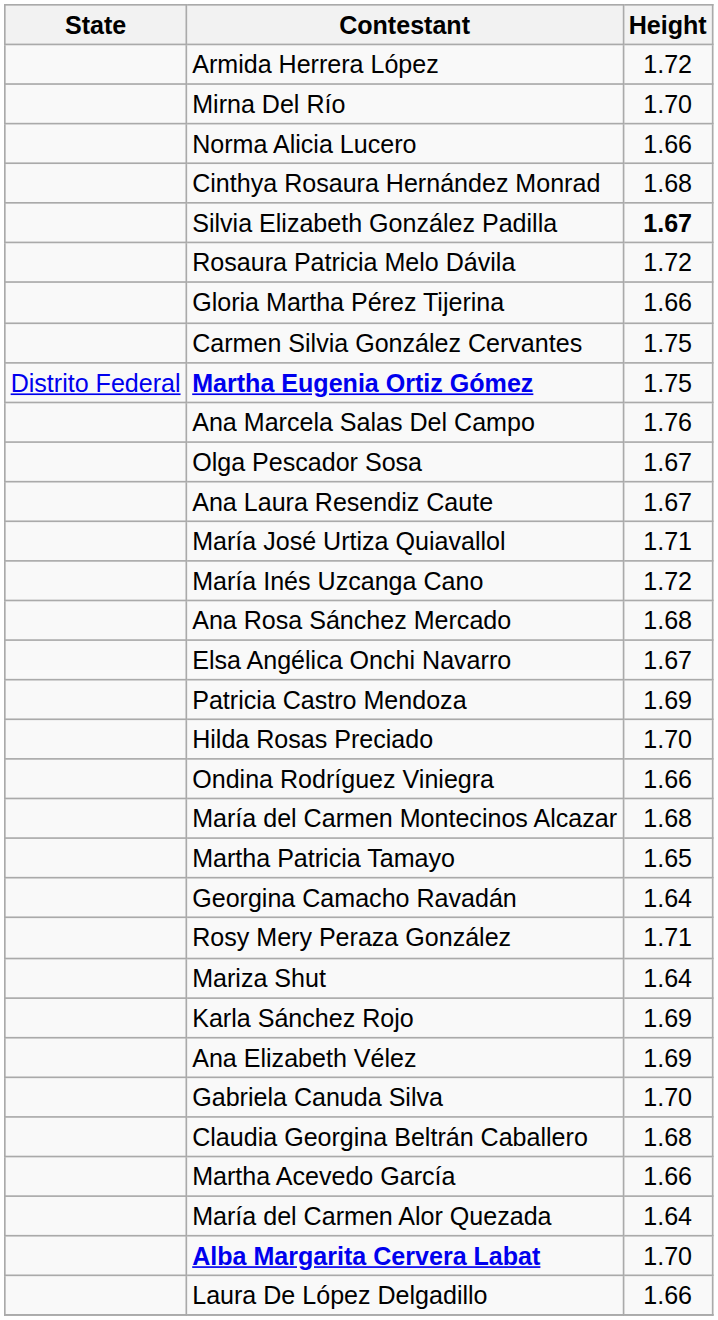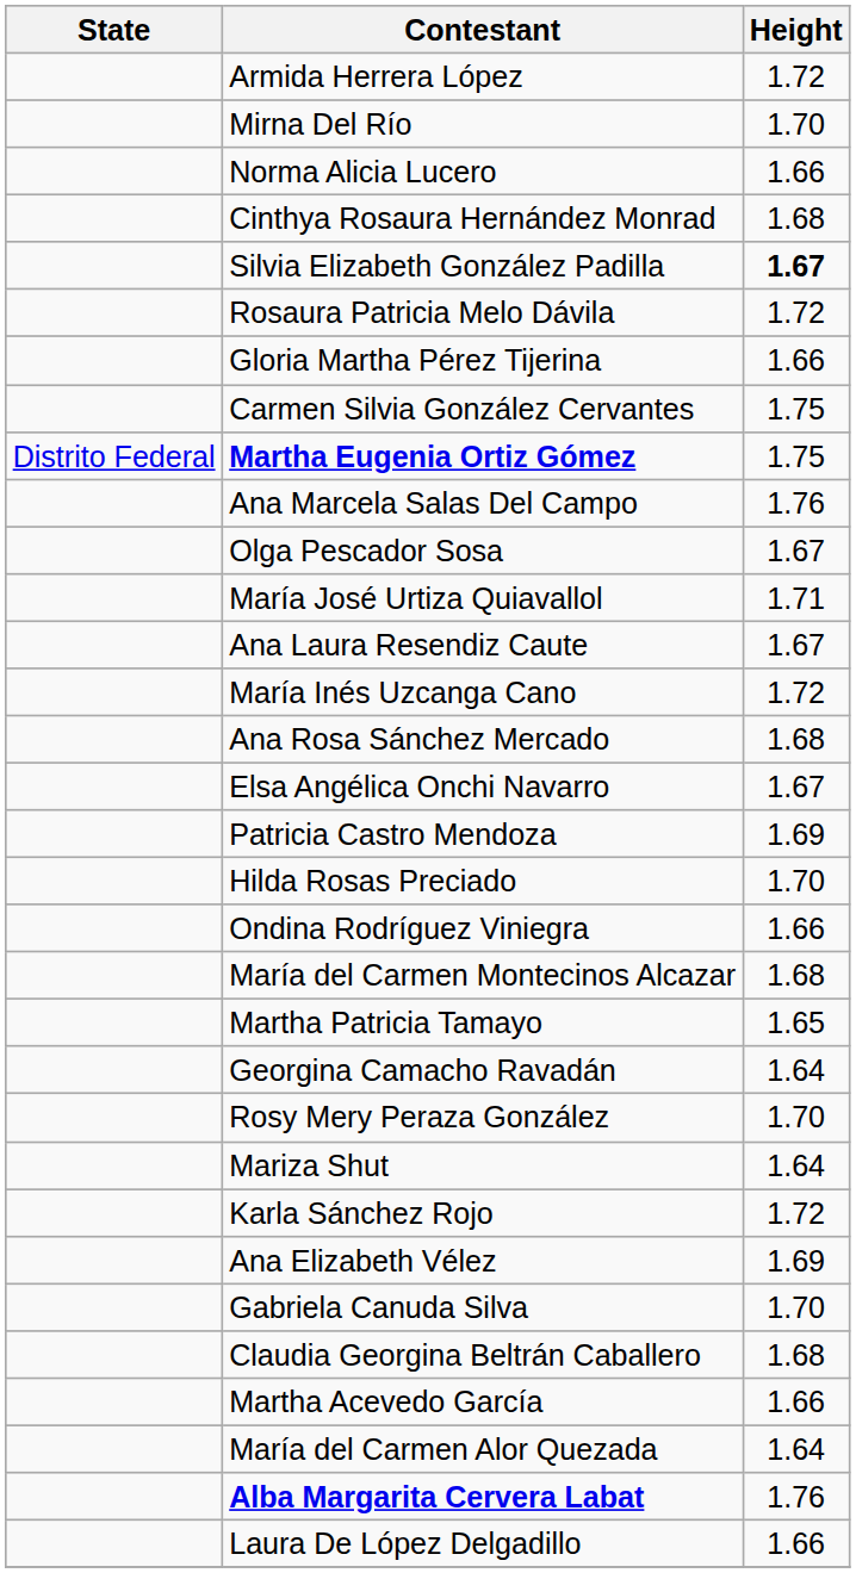 <table class="wikitable sortable" style="font-size: 95%;">
 <tr>
 <th>State</th>
 <th>Contestant</th>
 <th>Height</th>
 </tr>
 <tr>
 <td><strong></strong></td>
 <td>Armida Herrera López</td>
 <td align="center">1.72</td>
 </tr>
 <tr>
 <td><strong></strong></td>
 <td>Mirna Del Río</td>
 <td align="center">1.70</td>
 </tr>
 <tr>
 <td><strong></strong></td>
 <td>Norma Alicia Lucero</td>
 <td align="center">1.66</td>
 </tr>
 <tr>
 <td><strong></strong></td>
 <td>Cinthya Rosaura Hernández Monrad</td>
 <td align="center">1.68</td>
 </tr>
 <tr>
 <td><strong></strong></td>
 <td>Silvia Elizabeth González Padilla</td>
 <td align="center"><strong>1.67</strong></td>
 </tr>
 <tr>
 <td><strong></strong></td>
 <td>Rosaura Patricia Melo Dávila</td>
 <td align="center">1.72</td>
 </tr>
 <tr>
 <td><strong></strong></td>
 <td>Gloria Martha Pérez Tijerina</td>
 <td align="center">1.66</td>
 </tr>
 <tr>
 <td><strong></strong></td>
 <td>Carmen Silvia González Cervantes</td>
 <td align="center">1.75</td>
 </tr>
 <tr>
 <td><strong></strong> <a href='#'>Distrito Federal</a></td>
 <td><strong><a href='#'>Martha Eugenia Ortiz Gómez</a></strong></td>
 <td align="center">1.75</td>
 </tr>
 <tr>
 <td><strong></strong></td>
 <td>Ana Marcela Salas Del Campo</td>
 <td align="center">1.76</td>
 </tr>
 <tr>
 <td><strong></strong></td>
 <td>Olga Pescador Sosa</td>
 <td align="center">1.67</td>
 </tr>
 <tr>
 <td><strong></strong></td>
-<td>Ana Laura Resendiz Caute</td>
-<td align="center">1.67</td>
+<td>María José Urtiza Quiavallol</td>
+<td align="center">1.71</td>
 </tr>
 <tr>
 <td><strong></strong></td>
-<td>María José Urtiza Quiavallol</td>
-<td align="center">1.71</td>
+<td>Ana Laura Resendiz Caute</td>
+<td align="center">1.67</td>
 </tr>
 <tr>
 <td><strong></strong></td>
 <td>María Inés Uzcanga Cano</td>
 <td align="center">1.72</td>
 </tr>
 <tr>
 <td><strong></strong></td>
 <td>Ana Rosa Sánchez Mercado</td>
 <td align="center">1.68</td>
 </tr>
 <tr>
 <td><strong></strong></td>
 <td>Elsa Angélica Onchi Navarro</td>
 <td align="center">1.67</td>
 </tr>
 <tr>
 <td><strong></strong></td>
 <td>Patricia Castro Mendoza</td>
 <td align="center">1.69</td>
 </tr>
 <tr>
 <td><strong></strong></td>
 <td>Hilda Rosas Preciado</td>
 <td align="center">1.70</td>
 </tr>
 <tr>
 <td><strong></strong></td>
 <td>Ondina Rodríguez Viniegra</td>
 <td align="center">1.66</td>
 </tr>
 <tr>
 <td><strong></strong></td>
 <td>María del Carmen Montecinos Alcazar</td>
 <td align="center">1.68</td>
 </tr>
 <tr>
 <td><strong></strong></td>
 <td>Martha Patricia Tamayo</td>
 <td align="center">1.65</td>
 </tr>
 <tr>
 <td><strong></strong></td>
 <td>Georgina Camacho Ravadán</td>
 <td align="center">1.64</td>
 </tr>
 <tr>
 <td><strong></strong></td>
 <td>Rosy Mery Peraza González</td>
-<td align="center">1.71</td>
+<td align="center">1.70</td>
 </tr>
 <tr>
 <td><strong></strong></td>
 <td>Mariza Shut</td>
 <td align="center">1.64</td>
 </tr>
 <tr>
 <td><strong></strong></td>
 <td>Karla Sánchez Rojo</td>
-<td align="center">1.69</td>
+<td align="center">1.72</td>
 </tr>
 <tr>
 <td><strong></strong></td>
 <td>Ana Elizabeth Vélez</td>
 <td align="center">1.69</td>
 </tr>
 <tr>
 <td><strong></strong></td>
 <td>Gabriela Canuda Silva</td>
 <td align="center">1.70</td>
 </tr>
 <tr>
 <td><strong></strong></td>
 <td>Claudia Georgina Beltrán Caballero</td>
 <td align="center">1.68</td>
 </tr>
 <tr>
 <td><strong></strong></td>
 <td>Martha Acevedo García</td>
 <td align="center">1.66</td>
 </tr>
 <tr>
 <td><strong></strong></td>
 <td>María del Carmen Alor Quezada</td>
 <td align="center">1.64</td>
 </tr>
 <tr>
 <td><strong></strong></td>
 <td><strong><a href='#'>Alba Margarita Cervera Labat</a></strong></td>
-<td align="center">1.70</td>
+<td align="center">1.76</td>
 </tr>
 <tr>
 <td><strong></strong></td>
 <td>Laura De López Delgadillo</td>
 <td align="center">1.66</td>
 </tr>
 <tr>
 </tr>
 </table>
